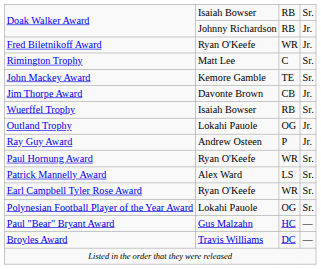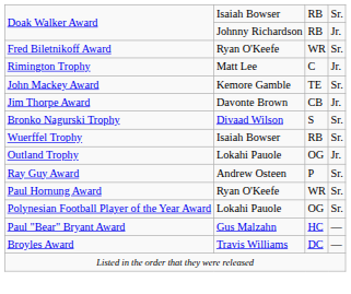 <table class="wikitable">
 <tr>
 <td rowspan=2><a href='#'>Doak Walker Award</a></td>
 <td>Isaiah Bowser</td>
 <td>RB</td>
 <td>Sr.</td>
 </tr>
 <tr>
 <td>Johnny Richardson</td>
 <td>RB</td>
 <td>Jr.</td>
 </tr>
 <tr>
 <td><a href='#'>Fred Biletnikoff Award</a></td>
 <td>Ryan O'Keefe</td>
 <td>WR</td>
-<td> Jr.</td>
+<td>Sr.</td>
 </tr>
 <tr>
 <td><a href='#'>Rimington Trophy</a></td>
 <td>Matt Lee</td>
 <td>C</td>
-<td>Sr.</td>
+<td> Jr.</td>
 </tr>
 <tr>
 <td><a href='#'>John Mackey Award</a></td>
 <td>Kemore Gamble</td>
 <td>TE</td>
 <td> Sr.</td>
 </tr>
 <tr>
 <td><a href='#'>Jim Thorpe Award</a></td>
 <td>Davonte Brown</td>
 <td>CB</td>
 <td>Jr.</td>
+</tr>
+<tr>
+<td><a href='#'>Bronko Nagurski Trophy</a></td>
+<td><a href='#'>Divaad Wilson</a></td>
+<td>S</td>
+<td> Sr.</td>
 </tr>
 <tr>
 <td><a href='#'>Wuerffel Trophy</a></td>
 <td>Isaiah Bowser</td>
 <td>RB</td>
 <td> Sr.</td>
 </tr>
 <tr>
 <td><a href='#'>Outland Trophy</a></td>
 <td>Lokahi Pauole</td>
 <td>OG</td>
 <td>Jr.</td>
 </tr>
 <tr>
 <td><a href='#'>Ray Guy Award</a></td>
 <td>Andrew Osteen</td>
 <td>P</td>
-<td>Jr.</td>
+<td>Sr.</td>
 </tr>
 <tr>
 <td><a href='#'>Paul Hornung Award</a></td>
-<td>Ryan O'Keefe</td>
-<td>WR</td>
-<td>Sr.</td>
-</tr>
-<tr>
-<td><a href='#'>Patrick Mannelly Award</a></td>
-<td>Alex Ward</td>
-<td>LS</td>
-<td> Sr.</td>
-</tr>
-<tr>
-<td><a href='#'>Earl Campbell Tyler Rose Award</a></td>
 <td>Ryan O'Keefe</td>
 <td>WR</td>
 <td>Sr.</td>
 </tr>
 <tr>
 <td><a href='#'>Polynesian Football Player of the Year Award</a></td>
 <td>Lokahi Pauole</td>
 <td>OG</td>
 <td>Sr.</td>
 </tr>
 <tr>
 <td><a href='#'>Paul "Bear" Bryant Award</a></td>
 <td><a href='#'>Gus Malzahn</a></td>
 <td><a href='#'>HC</a></td>
 <td>—</td>
 </tr>
 <tr>
 <td><a href='#'>Broyles Award</a></td>
 <td><a href='#'>Travis Williams</a></td>
 <td><a href='#'>DC</a></td>
 <td>—</td>
 </tr>
 <tr>
 <td colspan=4 align=center><em><small>Listed in the order that they were released</small></em></td>
 </tr>
 </table>
